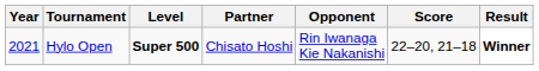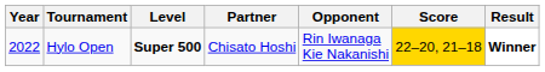 <table class="sortable wikitable" style="font-size: 90%;">
 <tr>
 <th>Year</th>
 <th>Tournament</th>
 <th>Level</th>
 <th>Partner</th>
 <th>Opponent</th>
 <th>Score</th>
 <th>Result</th>
 </tr>
 <tr>
-<td align="center"><a href='#'>2021</a></td>
+<td align="center"><a href='#'>2022</a></td>
 <td align="left"><a href='#'>Hylo Open</a></td>
 <td align="left"><strong>Super 500</strong></td>
 <td align="left"> <a href='#'>Chisato Hoshi</a></td>
 <td align="left"> <a href='#'>Rin Iwanaga</a><br> <a href='#'>Kie Nakanishi</a></td>
-<td align="left">22–20, 21–18</td>
+<td align="left" style="background: gold;">22–20, 21–18</td>
 <td style="text-align:left; background:white"><strong> Winner</strong></td>
 </tr>
 </table>
